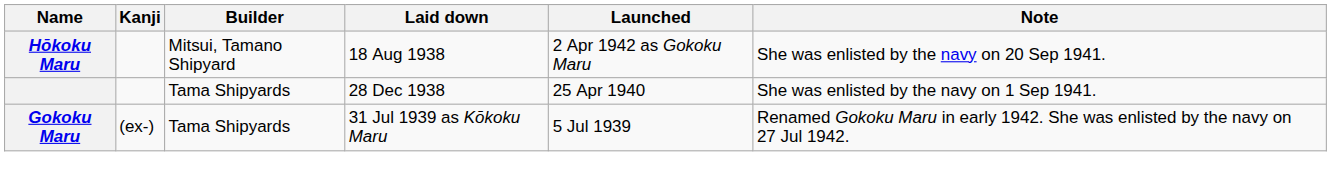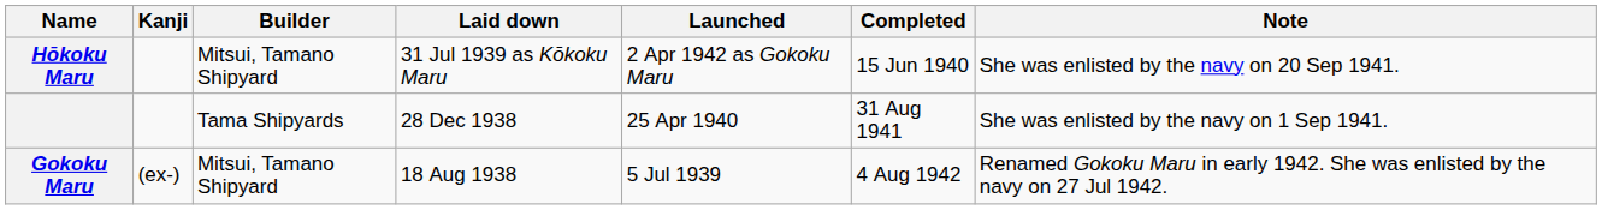 <table class="wikitable plainrowheaders">
 <tr>
 <th scope="col">Name</th>
 <th scope="col">Kanji</th>
 <th scope="col">Builder</th>
 <th scope="col">Laid down</th>
 <th scope="col">Launched</th>
+<th scope="col">Completed</th>
 <th scope="col">Note</th>
 </tr>
 <tr>
 <th scope="row"><em><a href='#'>Hōkoku Maru</a></em></th>
 <td></td>
 <td>Mitsui, Tamano Shipyard</td>
-<td>18 Aug 1938</td>
+<td>31 Jul 1939 as <em>Kōkoku Maru</em></td>
 <td>2 Apr 1942 as <em>Gokoku Maru</em></td>
+<td>15 Jun 1940</td>
 <td>She was enlisted by the <a href='#'>navy</a> on 20 Sep 1941.</td>
 </tr>
 <tr>
 <th scope="row"></th>
 <td></td>
 <td>Tama Shipyards</td>
 <td>28 Dec 1938</td>
 <td>25 Apr 1940</td>
+<td>31 Aug 1941</td>
 <td>She was enlisted by the navy on 1 Sep 1941.</td>
 </tr>
 <tr>
 <th scope="row"><em><a href='#'>Gokoku Maru</a></em></th>
 <td> (ex-)</td>
-<td>Tama Shipyards</td>
-<td>31 Jul 1939 as <em>Kōkoku Maru</em></td>
+<td>Mitsui, Tamano Shipyard</td>
+<td>18 Aug 1938</td>
 <td>5 Jul 1939</td>
+<td>4 Aug 1942</td>
 <td>Renamed <em>Gokoku Maru</em> in early 1942. She was enlisted by the navy on 27 Jul 1942.</td>
 </tr>
 </table>
